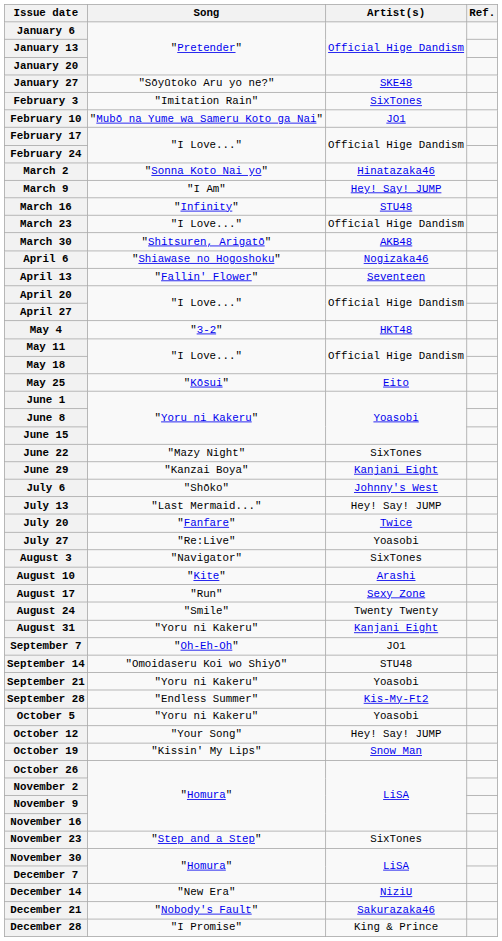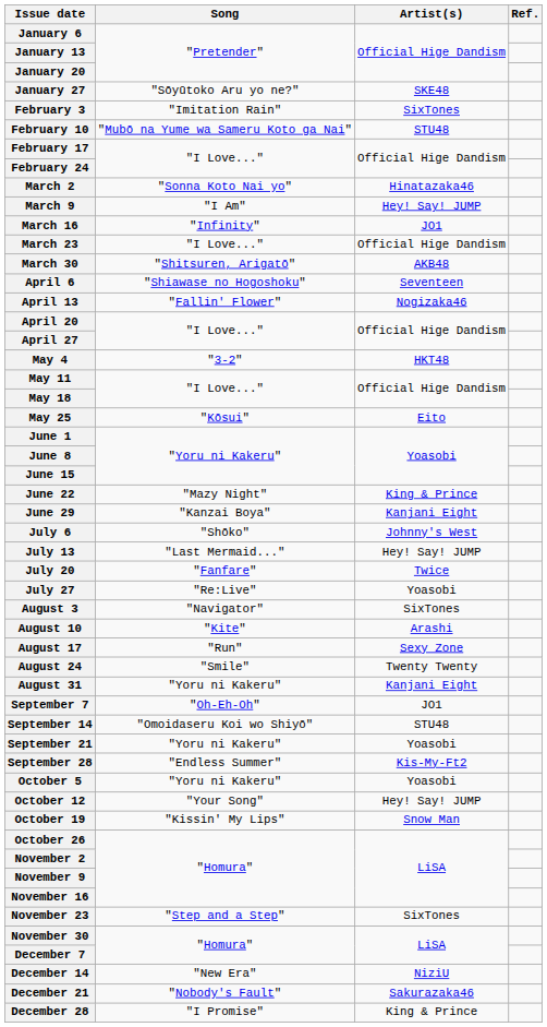 <table class="wikitable plainrowheaders" style="text-align: center">
 <tr>
 <th>Issue date</th>
 <th>Song</th>
 <th>Artist(s)</th>
 <th>Ref.</th>
 </tr>
 <tr>
 <th scope="row">January 6</th>
 <td rowspan="3">"<a href='#'>Pretender</a>"</td>
 <td rowspan="3"><a href='#'>Official Hige Dandism</a></td>
 <td></td>
 </tr>
 <tr>
 <th scope="row">January 13</th>
 <td></td>
 </tr>
 <tr>
 <th scope="row">January 20</th>
 <td></td>
 </tr>
 <tr>
 <th scope="row">January 27</th>
 <td>"Sōyūtoko Aru yo ne?"</td>
 <td><a href='#'>SKE48</a></td>
 <td></td>
 </tr>
 <tr>
 <th scope="row">February 3</th>
 <td>"Imitation Rain"</td>
 <td><a href='#'>SixTones</a></td>
 <td></td>
 </tr>
 <tr>
 <th scope="row">February 10</th>
 <td>"<a href='#'>Mubō na Yume wa Sameru Koto ga Nai</a>"</td>
-<td><a href='#'>JO1</a></td>
+<td><a href='#'>STU48</a></td>
 <td></td>
 </tr>
 <tr>
 <th scope="row">February 17</th>
 <td rowspan="2">"I Love..."</td>
 <td rowspan="2">Official Hige Dandism</td>
 <td></td>
 </tr>
 <tr>
 <th scope="row">February 24</th>
 <td></td>
 </tr>
 <tr>
 <th scope="row">March 2</th>
 <td>"<a href='#'>Sonna Koto Nai yo</a>"</td>
 <td><a href='#'>Hinatazaka46</a></td>
 <td></td>
 </tr>
 <tr>
 <th scope="row">March 9</th>
 <td>"I Am"</td>
 <td><a href='#'>Hey! Say! JUMP</a></td>
 <td></td>
 </tr>
 <tr>
 <th scope="row">March 16</th>
 <td>"<a href='#'>Infinity</a>"</td>
-<td><a href='#'>STU48</a></td>
+<td><a href='#'>JO1</a></td>
 <td></td>
 </tr>
 <tr>
 <th scope="row">March 23</th>
 <td>"I Love..."</td>
 <td>Official Hige Dandism</td>
 <td></td>
 </tr>
 <tr>
 <th scope="row">March 30</th>
 <td>"<a href='#'>Shitsuren, Arigatō</a>"</td>
 <td><a href='#'>AKB48</a></td>
 <td></td>
 </tr>
 <tr>
 <th scope="row">April 6</th>
 <td>"<a href='#'>Shiawase no Hogoshoku</a>"</td>
-<td><a href='#'>Nogizaka46</a></td>
+<td><a href='#'>Seventeen</a></td>
 <td></td>
 </tr>
 <tr>
 <th scope="row">April 13</th>
 <td>"<a href='#'>Fallin' Flower</a>"</td>
-<td><a href='#'>Seventeen</a></td>
+<td><a href='#'>Nogizaka46</a></td>
 <td></td>
 </tr>
 <tr>
 <th scope="row">April 20</th>
 <td rowspan="2">"I Love..."</td>
 <td rowspan="2">Official Hige Dandism</td>
 <td></td>
 </tr>
 <tr>
 <th scope="row">April 27</th>
 <td></td>
 </tr>
 <tr>
 <th scope="row">May 4</th>
 <td>"<a href='#'>3-2</a>"</td>
 <td><a href='#'>HKT48</a></td>
 <td></td>
 </tr>
 <tr>
 <th scope="row">May 11</th>
 <td rowspan="2">"I Love..."</td>
 <td rowspan="2">Official Hige Dandism</td>
 <td></td>
 </tr>
 <tr>
 <th scope="row">May 18</th>
 <td></td>
 </tr>
 <tr>
 <th scope="row">May 25</th>
 <td>"<a href='#'>Kōsui</a>"</td>
 <td><a href='#'>Eito</a></td>
 <td></td>
 </tr>
 <tr>
 <th scope="row">June 1</th>
 <td rowspan="3">"<a href='#'>Yoru ni Kakeru</a>"</td>
 <td rowspan="3"><a href='#'>Yoasobi</a></td>
 <td></td>
 </tr>
 <tr>
 <th scope="row">June 8</th>
 <td></td>
 </tr>
 <tr>
 <th scope="row">June 15</th>
 <td></td>
 </tr>
 <tr>
 <th scope="row">June 22</th>
 <td>"Mazy Night"</td>
-<td>SixTones</td>
+<td><a href='#'>King & Prince</a></td>
 <td></td>
 </tr>
 <tr>
 <th scope="row">June 29</th>
 <td>"Kanzai Boya"</td>
 <td><a href='#'>Kanjani Eight</a></td>
 <td></td>
 </tr>
 <tr>
 <th scope="row">July 6</th>
 <td>"Shōko"</td>
 <td><a href='#'>Johnny's West</a></td>
 <td></td>
 </tr>
 <tr>
 <th scope="row">July 13</th>
 <td>"Last Mermaid..."</td>
 <td>Hey! Say! JUMP</td>
 <td></td>
 </tr>
 <tr>
 <th scope="row">July 20</th>
 <td>"<a href='#'>Fanfare</a>"</td>
 <td><a href='#'>Twice</a></td>
 <td></td>
 </tr>
 <tr>
 <th scope="row">July 27</th>
 <td>"Re:Live"</td>
 <td>Yoasobi</td>
 <td></td>
 </tr>
 <tr>
 <th scope="row">August 3</th>
 <td>"Navigator"</td>
 <td>SixTones</td>
 <td></td>
 </tr>
 <tr>
 <th scope="row">August 10</th>
 <td>"<a href='#'>Kite</a>"</td>
 <td><a href='#'>Arashi</a></td>
 <td></td>
 </tr>
 <tr>
 <th scope="row">August 17</th>
 <td>"Run"</td>
 <td><a href='#'>Sexy Zone</a></td>
 <td></td>
 </tr>
 <tr>
 <th scope="row">August 24</th>
 <td>"Smile"</td>
 <td>Twenty Twenty</td>
 <td></td>
 </tr>
 <tr>
 <th scope="row">August 31</th>
 <td>"Yoru ni Kakeru"</td>
 <td><a href='#'>Kanjani Eight</a></td>
 <td></td>
 </tr>
 <tr>
 <th scope="row">September 7</th>
 <td>"<a href='#'>Oh-Eh-Oh</a>"</td>
 <td>JO1</td>
 <td></td>
 </tr>
 <tr>
 <th scope="row">September 14</th>
 <td>"Omoidaseru Koi wo Shiyō"</td>
 <td>STU48</td>
 <td></td>
 </tr>
 <tr>
 <th scope="row">September 21</th>
 <td>"Yoru ni Kakeru"</td>
 <td>Yoasobi</td>
 <td></td>
 </tr>
 <tr>
 <th scope="row">September 28</th>
 <td>"Endless Summer"</td>
 <td><a href='#'>Kis-My-Ft2</a></td>
 <td></td>
 </tr>
 <tr>
 <th scope="row">October 5</th>
 <td>"Yoru ni Kakeru"</td>
 <td>Yoasobi</td>
 <td></td>
 </tr>
 <tr>
 <th scope="row">October 12</th>
 <td>"Your Song"</td>
 <td>Hey! Say! JUMP</td>
 <td></td>
 </tr>
 <tr>
 <th scope="row">October 19</th>
 <td>"Kissin' My Lips"</td>
 <td><a href='#'>Snow Man</a></td>
 <td></td>
 </tr>
 <tr>
 <th scope="row">October 26</th>
 <td rowspan="4">"<a href='#'>Homura</a>"</td>
 <td rowspan="4"><a href='#'>LiSA</a></td>
 <td></td>
 </tr>
 <tr>
 <th scope="row">November 2</th>
 <td></td>
 </tr>
 <tr>
 <th scope="row">November 9</th>
 <td></td>
 </tr>
 <tr>
 <th scope="row">November 16</th>
 <td></td>
 </tr>
 <tr>
 <th scope="row">November 23</th>
 <td>"<a href='#'>Step and a Step</a>"</td>
 <td>SixTones</td>
 <td></td>
 </tr>
 <tr>
 <th scope="row">November 30</th>
 <td rowspan="2">"<a href='#'>Homura</a>"</td>
 <td rowspan="2"><a href='#'>LiSA</a></td>
 <td></td>
 </tr>
 <tr>
 <th scope="row">December 7</th>
 <td></td>
 </tr>
 <tr>
 <th scope="row">December 14</th>
 <td>"New Era"</td>
 <td><a href='#'>NiziU</a></td>
 <td></td>
 </tr>
 <tr>
 <th scope="row">December 21</th>
 <td>"<a href='#'>Nobody's Fault</a>"</td>
 <td><a href='#'>Sakurazaka46</a></td>
 <td></td>
 </tr>
 <tr>
 <th scope="row">December 28</th>
 <td>"I Promise"</td>
 <td>King & Prince</td>
 <td></td>
 </tr>
 </table>
